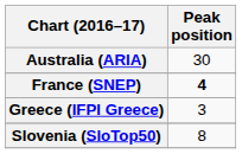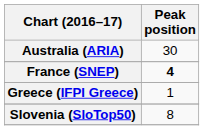 <table class="wikitable sortable plainrowheaders" style="text-align:center">
 <tr>
 <th>Chart (2016–17)</th>
 <th>Peak<br> position</th>
 </tr>
 <tr>
 <th scope="row">Australia (<a href='#'>ARIA</a>)</th>
 <td>30</td>
 </tr>
 <tr>
 </tr>
 <tr>
 </tr>
 <tr>
 </tr>
 <tr>
 </tr>
 <tr>
 </tr>
 <tr>
 </tr>
 <tr>
 </tr>
 <tr>
 </tr>
 <tr>
 </tr>
 <tr>
 <th scope="row">France (<a href='#'>SNEP</a>)</th>
 <td><strong>4</strong></td>
 </tr>
 <tr>
 </tr>
 <tr>
 <th scope="row">Greece (<a href='#'>IFPI Greece</a>)</th>
-<td>3</td>
+<td>1</td>
 </tr>
 <tr>
 </tr>
 <tr>
 </tr>
 <tr>
 </tr>
 <tr>
 </tr>
 <tr>
 </tr>
 <tr>
 </tr>
 <tr>
 </tr>
 <tr>
 </tr>
 <tr>
 <th scope="row">Slovenia (<a href='#'>SloTop50</a>)</th>
 <td>8</td>
 </tr>
 <tr>
 </tr>
 <tr>
 </tr>
 <tr>
 </tr>
 <tr>
 </tr>
 <tr>
 </tr>
 <tr>
 </tr>
 <tr>
 </tr>
 <tr>
 </tr>
 <tr>
 </tr>
 </table>
